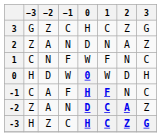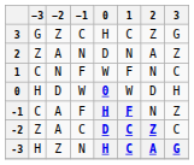 <table class="wikitable" align="center" style="text-align:center">
 <tr>
 <th></th>
 <th><small>−3</small></th>
 <th><small>−2</small></th>
 <th><small>−1</small></th>
 <th><small>0</small></th>
 <th><small>1</small></th>
 <th><small>2</small></th>
 <th><small>3</small></th>
 </tr>
 <tr>
 <th><small>3</small></th>
 <td>G</td>
 <td>Z</td>
 <td>C</td>
 <td>H</td>
 <td>C</td>
 <td>Z</td>
 <td>G</td>
 </tr>
 <tr>
 <th><small>2</small></th>
 <td>Z</td>
 <td>A</td>
 <td>N</td>
 <td>D</td>
 <td>N</td>
 <td>A</td>
 <td>Z</td>
 </tr>
 <tr>
 <th><small>1</small></th>
 <td>C</td>
 <td>N</td>
 <td>F</td>
 <td>W</td>
 <td>F</td>
 <td>N</td>
 <td>C</td>
 </tr>
 <tr>
 <th><small>0</small></th>
 <td>H</td>
 <td>D</td>
 <td>W</td>
 <th><strong><a href='#'>0</a></strong></th>
 <td>W</td>
 <td>D</td>
 <td>H</td>
 </tr>
 <tr>
 <th><small>-1</small></th>
 <td>C</td>
 <td>A</td>
 <td>F</td>
 <th width="20"><strong><a href='#'>H</a></strong></th>
 <th><strong><a href='#'>F</a></strong></th>
 <td>N</td>
-<td>C</td>
+<td>Z</td>
 </tr>
 <tr>
 <th><small>-2</small></th>
 <td>Z</td>
 <td>A</td>
-<td>N</td>
+<td width="20">C</td>
 <th><strong><a href='#'>D</a></strong></th>
 <th width="20"><strong><a href='#'>C</a></strong></th>
-<th><strong><a href='#'>A</a></strong></th>
-<td>Z</td>
+<th width="20"><strong><a href='#'>Z</a></strong></th>
+<td>C</td>
 </tr>
 <tr>
 <th width="20"><small>-3</small></th>
 <td>H</td>
 <td width="20">Z</td>
-<td width="20">C</td>
+<td>N</td>
 <th width="20"><strong><a href='#'>H</a></strong></th>
 <th width="20"><strong><a href='#'>C</a></strong></th>
-<th width="20"><strong><a href='#'>Z</a></strong></th>
+<th><strong><a href='#'>A</a></strong></th>
 <th width="20"><strong><a href='#'>G</a></strong></th>
 </tr>
 <tr>
 </tr>
 </table>
